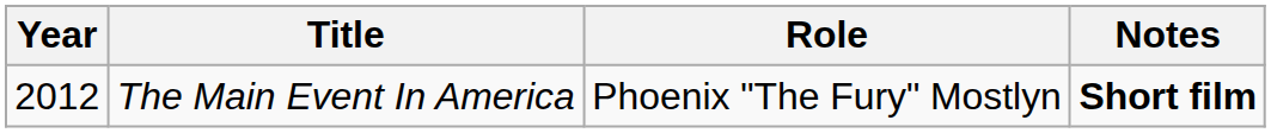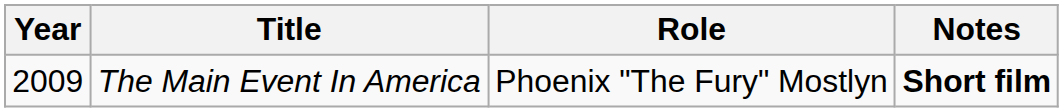 <table class="wikitable sortable">
 <tr>
 <th>Year</th>
 <th>Title</th>
 <th>Role</th>
 <th class="unsortable">Notes</th>
 </tr>
 <tr>
-<td>2012</td>
+<td>2009</td>
 <td><em>The Main Event In America</em></td>
 <td>Phoenix "The Fury" Mostlyn</td>
 <td><strong>Short film</strong></td>
 </tr>
 </table>
